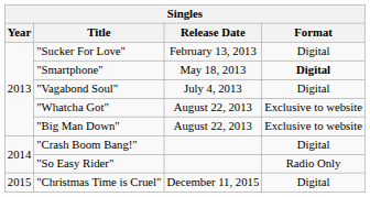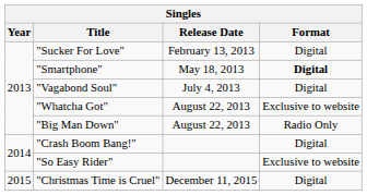 <table class="wikitable">
 <tr>
 <th colspan="4">Singles</th>
 </tr>
 <tr>
 <th>Year</th>
 <th>Title</th>
 <th>Release Date</th>
 <th>Format</th>
 </tr>
 <tr>
 <td rowspan="5">2013</td>
 <td>"Sucker For Love"</td>
 <td align="center">February 13, 2013</td>
 <td align="center">Digital</td>
 </tr>
 <tr>
 <td>"Smartphone"</td>
 <td align="center">May 18, 2013</td>
 <td align="center"><strong>Digital</strong></td>
 </tr>
 <tr>
 <td>"Vagabond Soul"</td>
 <td align="center">July 4, 2013</td>
 <td align="center">Digital</td>
 </tr>
 <tr>
 <td>"Whatcha Got"</td>
 <td align="center">August 22, 2013</td>
 <td align="center">Exclusive to website</td>
 </tr>
 <tr>
 <td>"Big Man Down"</td>
 <td align="center">August 22, 2013</td>
-<td align="center">Exclusive to website</td>
+<td align="center">Radio Only</td>
 </tr>
 <tr>
 <td rowspan="2">2014</td>
 <td>"Crash Boom Bang!"</td>
 <td></td>
 <td align="center">Digital</td>
 </tr>
 <tr>
 <td>"So Easy Rider"</td>
 <td></td>
-<td align="center">Radio Only</td>
+<td align="center">Exclusive to website</td>
 </tr>
 <tr>
 <td>2015</td>
 <td>"Christmas Time is Cruel"</td>
 <td align="center">December 11, 2015</td>
 <td align="center">Digital</td>
 </tr>
 </table>
